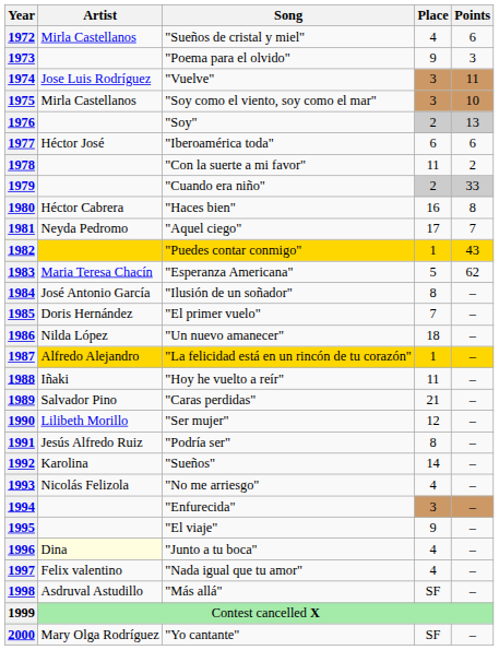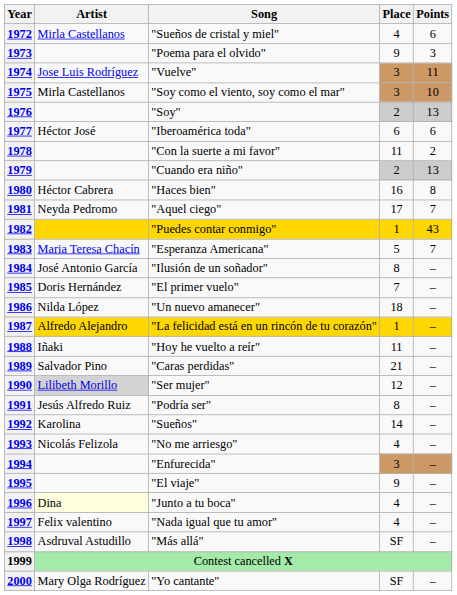 <table class="wikitable sortable plainrowheaders">
 <tr>
 <th scope="col">Year</th>
 <th scope="col">Artist</th>
 <th scope="col">Song</th>
 <th scope="col" data-sort-type="number">Place</th>
 <th scope="col" data-sort-type="number">Points</th>
 </tr>
 <tr>
 <th scope="row" style="text-align:center;"><a href='#'>1972</a></th>
 <td><a href='#'>Mirla Castellanos</a></td>
 <td>"Sueños de cristal y miel"</td>
 <td style="text-align:center;">4</td>
 <td style="text-align:center;">6</td>
 </tr>
 <tr>
 <th scope="row" style="text-align:center;"><a href='#'>1973</a></th>
 <td></td>
 <td>"Poema para el olvido"</td>
 <td style="text-align:center;">9</td>
 <td style="text-align:center;">3</td>
 </tr>
 <tr>
 <th scope="row" style="text-align:center;"><a href='#'>1974</a></th>
 <td><a href='#'>Jose Luis Rodríguez</a></td>
 <td>"Vuelve"</td>
 <td style="text-align:center; background-color:#C96;">3</td>
 <td style="text-align:center; background-color:#C96;">11</td>
 </tr>
 <tr>
 <th scope="row" style="text-align:center;"><a href='#'>1975</a></th>
 <td>Mirla Castellanos</td>
 <td>"Soy como el viento, soy como el mar"</td>
 <td style="text-align:center; background-color:#C96;">3</td>
 <td style="text-align:center; background-color:#C96;">10</td>
 </tr>
 <tr>
 <th scope="row" style="text-align:center;"><a href='#'>1976</a></th>
 <td></td>
 <td>"Soy"</td>
 <td style="text-align:center; background-color:#CCC;">2</td>
 <td style="text-align:center; background-color:#CCC;">13</td>
 </tr>
 <tr>
 <th scope="row" style="text-align:center;"><a href='#'>1977</a></th>
 <td>Héctor José</td>
 <td>"Iberoamérica toda"</td>
 <td style="text-align:center;">6</td>
 <td style="text-align:center;">6</td>
 </tr>
 <tr>
 <th scope="row" style="text-align:center;"><a href='#'>1978</a></th>
 <td></td>
 <td>"Con la suerte a mi favor"</td>
 <td style="text-align:center;">11</td>
 <td style="text-align:center;">2</td>
 </tr>
 <tr>
 <th scope="row" style="text-align:center;"><a href='#'>1979</a></th>
 <td></td>
 <td>"Cuando era niño"</td>
 <td style="text-align:center; background-color:#CCC;">2</td>
-<td style="text-align:center; background-color:#CCC;">33</td>
+<td style="text-align:center; background-color:#CCC;">13</td>
 </tr>
 <tr>
 <th scope="row" style="text-align:center;"><a href='#'>1980</a></th>
 <td>Héctor Cabrera</td>
 <td>"Haces bien"</td>
 <td style="text-align:center;">16</td>
 <td style="text-align:center;">8</td>
 </tr>
 <tr>
 <th scope="row" style="text-align:center;"><a href='#'>1981</a></th>
 <td>Neyda Pedromo</td>
 <td>"Aquel ciego"</td>
 <td style="text-align:center;">17</td>
 <td style="text-align:center;">7</td>
 </tr>
 <tr style="background-color:#FFD700;">
 <th scope="row" style="text-align:center;"><a href='#'>1982</a></th>
 <td></td>
 <td>"Puedes contar conmigo"</td>
 <td style="text-align:center;">1</td>
 <td style="text-align:center;">43</td>
 </tr>
 <tr>
 <th scope="row" style="text-align:center;"><a href='#'>1983</a></th>
 <td><a href='#'>Maria Teresa Chacín</a></td>
 <td>"Esperanza Americana"</td>
 <td style="text-align:center;">5</td>
-<td style="text-align:center;">62</td>
+<td style="text-align:center;">7</td>
 </tr>
 <tr>
 <th scope="row" style="text-align:center;"><a href='#'>1984</a></th>
 <td>José Antonio García</td>
 <td>"Ilusión de un soñador"</td>
 <td style="text-align:center;">8</td>
 <td style="text-align:center;">–</td>
 </tr>
 <tr>
 <th scope="row" style="text-align:center;"><a href='#'>1985</a></th>
 <td>Doris Hernández</td>
 <td>"El primer vuelo"</td>
 <td style="text-align:center;">7</td>
 <td style="text-align:center;">–</td>
 </tr>
 <tr>
 <th scope="row" style="text-align:center;"><a href='#'>1986</a></th>
 <td>Nilda López</td>
 <td>"Un nuevo amanecer"</td>
 <td style="text-align:center;">18</td>
 <td style="text-align:center;">–</td>
 </tr>
 <tr style="background-color:#FFD700;">
 <th scope="row" style="text-align:center;"><a href='#'>1987</a></th>
 <td>Alfredo Alejandro</td>
 <td>"La felicidad está en un rincón de tu corazón"</td>
 <td style="text-align:center;">1</td>
 <td style="text-align:center;">–</td>
 </tr>
 <tr>
 <th scope="row" style="text-align:center;"><a href='#'>1988</a></th>
 <td>Iñaki</td>
 <td>"Hoy he vuelto a reír"</td>
 <td style="text-align:center;">11</td>
 <td style="text-align:center;">–</td>
 </tr>
 <tr>
 <th scope="row" style="text-align:center;"><a href='#'>1989</a></th>
 <td>Salvador Pino</td>
 <td>"Caras perdidas"</td>
 <td style="text-align:center;">21</td>
 <td style="text-align:center;">–</td>
 </tr>
 <tr>
 <th scope="row" style="text-align:center;"><a href='#'>1990</a></th>
-<td><a href='#'>Lilibeth Morillo</a></td>
+<td style="background: lightgrey;"><a href='#'>Lilibeth Morillo</a></td>
 <td>"Ser mujer"</td>
 <td style="text-align:center;">12</td>
 <td style="text-align:center;">–</td>
 </tr>
 <tr>
 <th scope="row" style="text-align:center;"><a href='#'>1991</a></th>
 <td>Jesús Alfredo Ruiz</td>
 <td>"Podría ser"</td>
 <td style="text-align:center;">8</td>
 <td style="text-align:center;">–</td>
 </tr>
 <tr>
 <th scope="row" style="text-align:center;"><a href='#'>1992</a></th>
 <td>Karolina</td>
 <td>"Sueños"</td>
 <td style="text-align:center;">14</td>
 <td style="text-align:center;">–</td>
 </tr>
 <tr>
 <th scope="row" style="text-align:center;"><a href='#'>1993</a></th>
 <td>Nicolás Felizola</td>
 <td>"No me arriesgo"</td>
 <td style="text-align:center;">4</td>
 <td style="text-align:center;">–</td>
 </tr>
 <tr>
 <th scope="row" style="text-align:center;"><a href='#'>1994</a></th>
 <td></td>
 <td>"Enfurecida"</td>
 <td style="text-align:center; background-color:#C96;">3</td>
 <td style="text-align:center; background-color:#C96;">–</td>
 </tr>
 <tr>
 <th scope="row" style="text-align:center;"><a href='#'>1995</a></th>
 <td></td>
 <td>"El viaje"</td>
 <td style="text-align:center;">9</td>
 <td style="text-align:center;">–</td>
 </tr>
 <tr>
 <th scope="row" style="text-align:center;"><a href='#'>1996</a></th>
 <td style="background: lightyellow;">Dina</td>
 <td>"Junto a tu boca"</td>
 <td style="text-align:center;">4</td>
 <td style="text-align:center;">–</td>
 </tr>
 <tr>
 <th scope="row" style="text-align:center;"><a href='#'>1997</a></th>
 <td>Felix valentino</td>
 <td>"Nada igual que tu amor"</td>
 <td style="text-align:center;">4</td>
 <td style="text-align:center;">–</td>
 </tr>
 <tr>
 <th scope="row" style="text-align:center;"><a href='#'>1998</a></th>
 <td>Asdruval Astudillo</td>
 <td>"Más allá"</td>
 <td style="text-align:center;">SF</td>
 <td style="text-align:center;">–</td>
 </tr>
 <tr style="background-color:#A4EAA9;">
 <th scope="row" style="text-align:center;">1999</th>
 <td colspan="4" style="text-align:center;">Contest cancelled <strong>X</strong></td>
 </tr>
 <tr>
 <th scope="row" style="text-align:center;"><a href='#'>2000</a></th>
 <td>Mary Olga Rodríguez</td>
 <td>"Yo cantante"</td>
 <td style="text-align:center;">SF</td>
 <td style="text-align:center;">–</td>
 </tr>
 </table>
